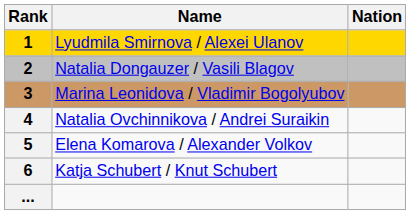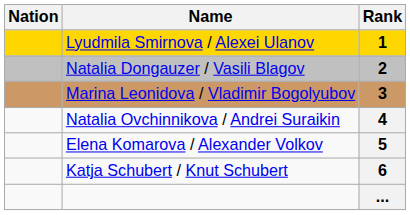 <table class="wikitable">
 <tr>
+<th>Nation</th>
+<th>Name</th>
 <th>Rank</th>
-<th>Name</th>
-<th>Nation</th>
 </tr>
 <tr bgcolor="gold">
+<td></td>
+<td><a href='#'>Lyudmila Smirnova</a> / <a href='#'>Alexei Ulanov</a></td>
 <td align="center"><strong>1</strong></td>
-<td><a href='#'>Lyudmila Smirnova</a> / <a href='#'>Alexei Ulanov</a></td>
-<td></td>
 </tr>
 <tr bgcolor="silver">
+<td></td>
+<td><a href='#'>Natalia Dongauzer</a> / <a href='#'>Vasili Blagov</a></td>
 <td align="center"><strong>2</strong></td>
-<td><a href='#'>Natalia Dongauzer</a> / <a href='#'>Vasili Blagov</a></td>
-<td></td>
 </tr>
 <tr bgcolor="cc9966">
+<td></td>
+<td><a href='#'>Marina Leonidova</a> / <a href='#'>Vladimir Bogolyubov</a></td>
 <td align="center"><strong>3</strong></td>
-<td><a href='#'>Marina Leonidova</a> / <a href='#'>Vladimir Bogolyubov</a></td>
-<td></td>
 </tr>
 <tr>
+<td></td>
+<td><a href='#'>Natalia Ovchinnikova</a> / <a href='#'>Andrei Suraikin</a></td>
 <th>4</th>
-<td><a href='#'>Natalia Ovchinnikova</a> / <a href='#'>Andrei Suraikin</a></td>
-<td></td>
 </tr>
 <tr>
+<td></td>
+<td><a href='#'>Elena Komarova</a> / <a href='#'>Alexander Volkov</a></td>
 <th>5</th>
-<td><a href='#'>Elena Komarova</a> / <a href='#'>Alexander Volkov</a></td>
-<td></td>
 </tr>
 <tr>
+<td></td>
+<td><a href='#'>Katja Schubert</a> / <a href='#'>Knut Schubert</a></td>
 <th>6</th>
-<td><a href='#'>Katja Schubert</a> / <a href='#'>Knut Schubert</a></td>
-<td></td>
 </tr>
 <tr>
-<th>...</th>
 <td></td>
 <td></td>
+<th>...</th>
 </tr>
 </table>
